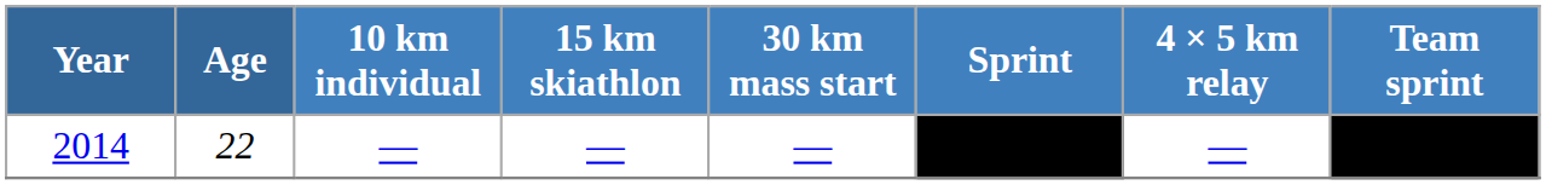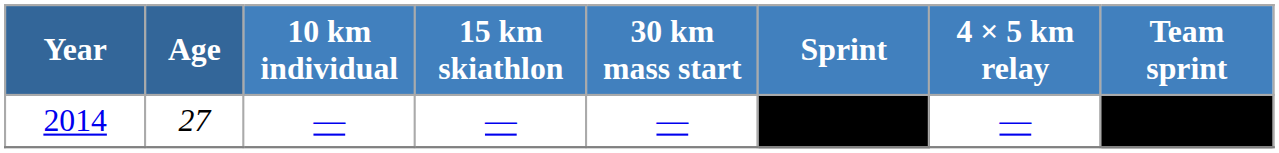 <table class="wikitable" style="font-size:95%; text-align:center; border:grey solid 1px; border-collapse:collapse; background:#ffffff;">
 <tr>
 <th style="background-color:#369; color:white; width:60px;"> Year </th>
 <th style="background-color:#369; color:white; width:40px;"> Age </th>
 <th style="background-color:#4180be; color:white; width:75px;"> 10 km <br> individual </th>
 <th style="background-color:#4180be; color:white; width:75px;"> 15 km <br> skiathlon </th>
 <th style="background-color:#4180be; color:white; width:75px;"> 30 km <br> mass start </th>
 <th style="background-color:#4180be; color:white; width:75px;"> Sprint </th>
 <th style="background-color:#4180be; color:white; width:75px;"> 4 × 5 km <br> relay </th>
 <th style="background-color:#4180be; color:white; width:75px;"> Team <br> sprint </th>
 </tr>
 <tr>
 <td><a href='#'>2014</a></td>
-<td><em>22</em></td>
+<td><em>27</em></td>
 <td><a href='#'>—</a></td>
 <td><a href='#'>—</a></td>
 <td><a href='#'>—</a></td>
 <td style="background:#000; color:#fff;"><a href='#'><span></span></a></td>
 <td><a href='#'>—</a></td>
 <td style="background:#000; color:#fff;"><a href='#'><span></span></a></td>
 </tr>
 <tr>
 </tr>
 </table>
